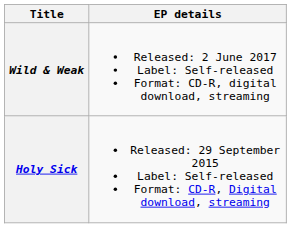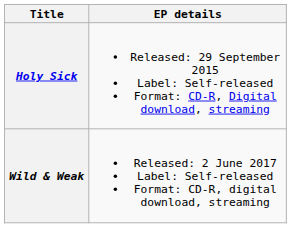 <table class="wikitable plainrowheaders" style="text-align:center;">
 <tr>
 <th scope="col" style="width:7em;">Title</th>
 <th scope="col" style="width:17em;">EP details</th>
 </tr>
 <tr>
+<th scope="row"><em><a href='#'>Holy Sick</a></em></th>
+<td><br><ul><li>Released: 29 September 2015</li><li>Label: Self-released</li><li>Format: <a href='#'>CD-R</a>, <a href='#'>Digital download</a>, <a href='#'>streaming</a></li></ul></td>
+</tr>
+<tr>
 <th scope="row"><em>Wild & Weak</em></th>
 <td><br><ul><li>Released: 2 June 2017</li><li>Label: Self-released</li><li>Format: CD-R, digital download, streaming</li></ul></td>
 </tr>
-<tr>
-<th scope="row"><em><a href='#'>Holy Sick</a></em></th>
-<td><br><ul><li>Released: 29 September 2015</li><li>Label: Self-released</li><li>Format: <a href='#'>CD-R</a>, <a href='#'>Digital download</a>, <a href='#'>streaming</a></li></ul></td>
-</tr>
 </table>
